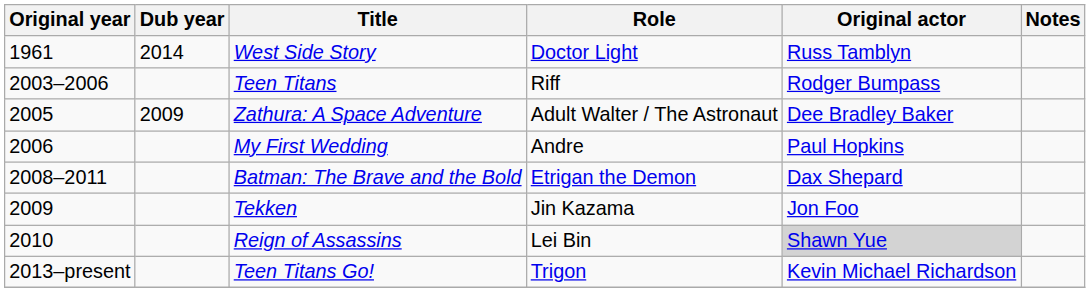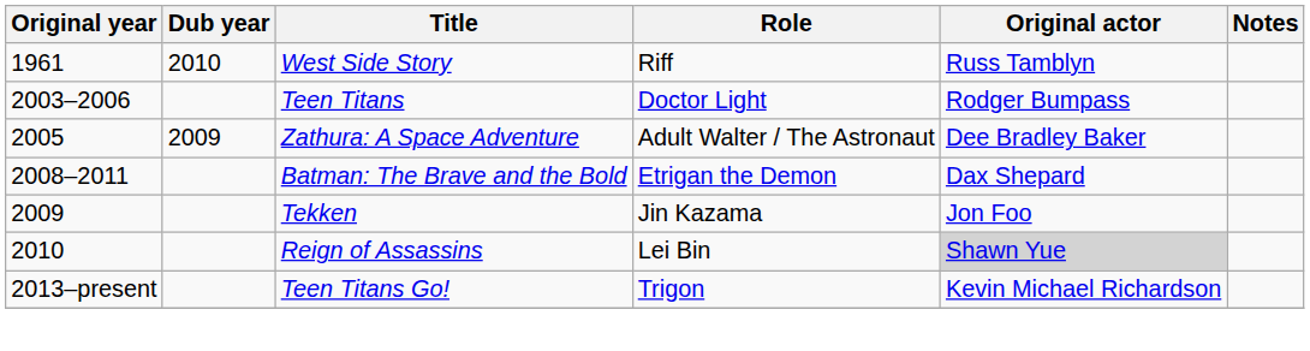 <table class="wikitable sortable">
 <tr>
 <th>Original year</th>
 <th>Dub year</th>
 <th>Title</th>
 <th>Role</th>
 <th>Original actor</th>
 <th>Notes</th>
 </tr>
 <tr>
 <td>1961</td>
-<td>2014</td>
+<td>2010</td>
 <td><em><a href='#'>West Side Story</a></em></td>
-<td><a href='#'>Doctor Light</a></td>
+<td>Riff</td>
 <td><a href='#'>Russ Tamblyn</a></td>
 <td></td>
 </tr>
 <tr>
 <td>2003–2006</td>
 <td></td>
 <td><em><a href='#'>Teen Titans</a></em></td>
-<td>Riff</td>
+<td><a href='#'>Doctor Light</a></td>
 <td><a href='#'>Rodger Bumpass</a></td>
 <td></td>
 </tr>
 <tr>
 <td>2005</td>
 <td>2009</td>
 <td><em><a href='#'>Zathura: A Space Adventure</a></em></td>
 <td>Adult Walter / The Astronaut</td>
 <td><a href='#'>Dee Bradley Baker</a></td>
-<td></td>
-</tr>
-<tr>
-<td>2006</td>
-<td></td>
-<td><em><a href='#'>My First Wedding</a></em></td>
-<td>Andre</td>
-<td><a href='#'>Paul Hopkins</a></td>
 <td></td>
 </tr>
 <tr>
 <td>2008–2011</td>
 <td></td>
 <td><em><a href='#'>Batman: The Brave and the Bold</a></em></td>
 <td><a href='#'>Etrigan the Demon</a></td>
 <td><a href='#'>Dax Shepard</a></td>
 <td></td>
 </tr>
 <tr>
 <td>2009</td>
 <td></td>
 <td><em><a href='#'>Tekken</a></em></td>
 <td>Jin Kazama</td>
 <td><a href='#'>Jon Foo</a></td>
 <td></td>
 </tr>
 <tr>
 <td>2010</td>
 <td></td>
 <td><em><a href='#'>Reign of Assassins</a></em></td>
 <td>Lei Bin</td>
 <td style="background: lightgrey;"><a href='#'>Shawn Yue</a></td>
 <td></td>
 </tr>
 <tr>
 <td>2013–present</td>
 <td></td>
 <td><em><a href='#'>Teen Titans Go!</a></em></td>
 <td><a href='#'>Trigon</a></td>
 <td><a href='#'>Kevin Michael Richardson</a></td>
 <td></td>
 </tr>
 <tr>
 </tr>
 </table>
